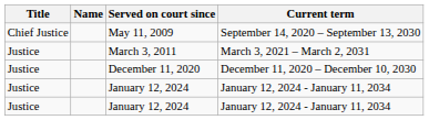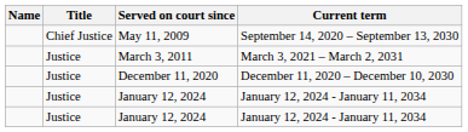 <table class="sortable wikitable">
 <tr>
+<th>Name</th>
 <th>Title</th>
-<th>Name</th>
 <th>Served on court since</th>
 <th>Current term</th>
 </tr>
 <tr>
+<td></td>
 <td>Chief Justice</td>
-<td></td>
 <td>May 11, 2009</td>
 <td>September 14, 2020 – September 13, 2030</td>
 </tr>
 <tr>
+<td></td>
 <td>Justice</td>
-<td></td>
 <td>March 3, 2011</td>
 <td>March 3, 2021 –  March 2, 2031</td>
 </tr>
 <tr>
+<td></td>
 <td>Justice</td>
-<td></td>
 <td>December 11, 2020</td>
 <td>December 11, 2020 – December 10, 2030</td>
 </tr>
 <tr>
+<td></td>
 <td>Justice</td>
-<td></td>
 <td>January 12, 2024</td>
 <td>January 12, 2024 - January 11, 2034</td>
 </tr>
 <tr>
+<td></td>
 <td>Justice</td>
-<td></td>
 <td>January 12, 2024</td>
 <td>January 12, 2024 - January 11, 2034</td>
 </tr>
 </table>
